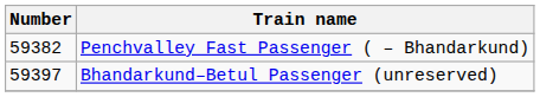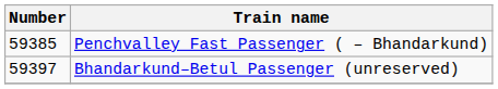 <table class="wikitable sortable">
 <tr>
 <th>Number</th>
 <th>Train name</th>
 </tr>
 <tr>
-<td>59382</td>
+<td>59385</td>
 <td><a href='#'>Penchvalley Fast Passenger</a> ( – Bhandarkund)</td>
 </tr>
 <tr>
 <td>59397</td>
 <td><a href='#'>Bhandarkund–Betul Passenger</a> (unreserved)</td>
 </tr>
 <tr>
 </tr>
 </table>
